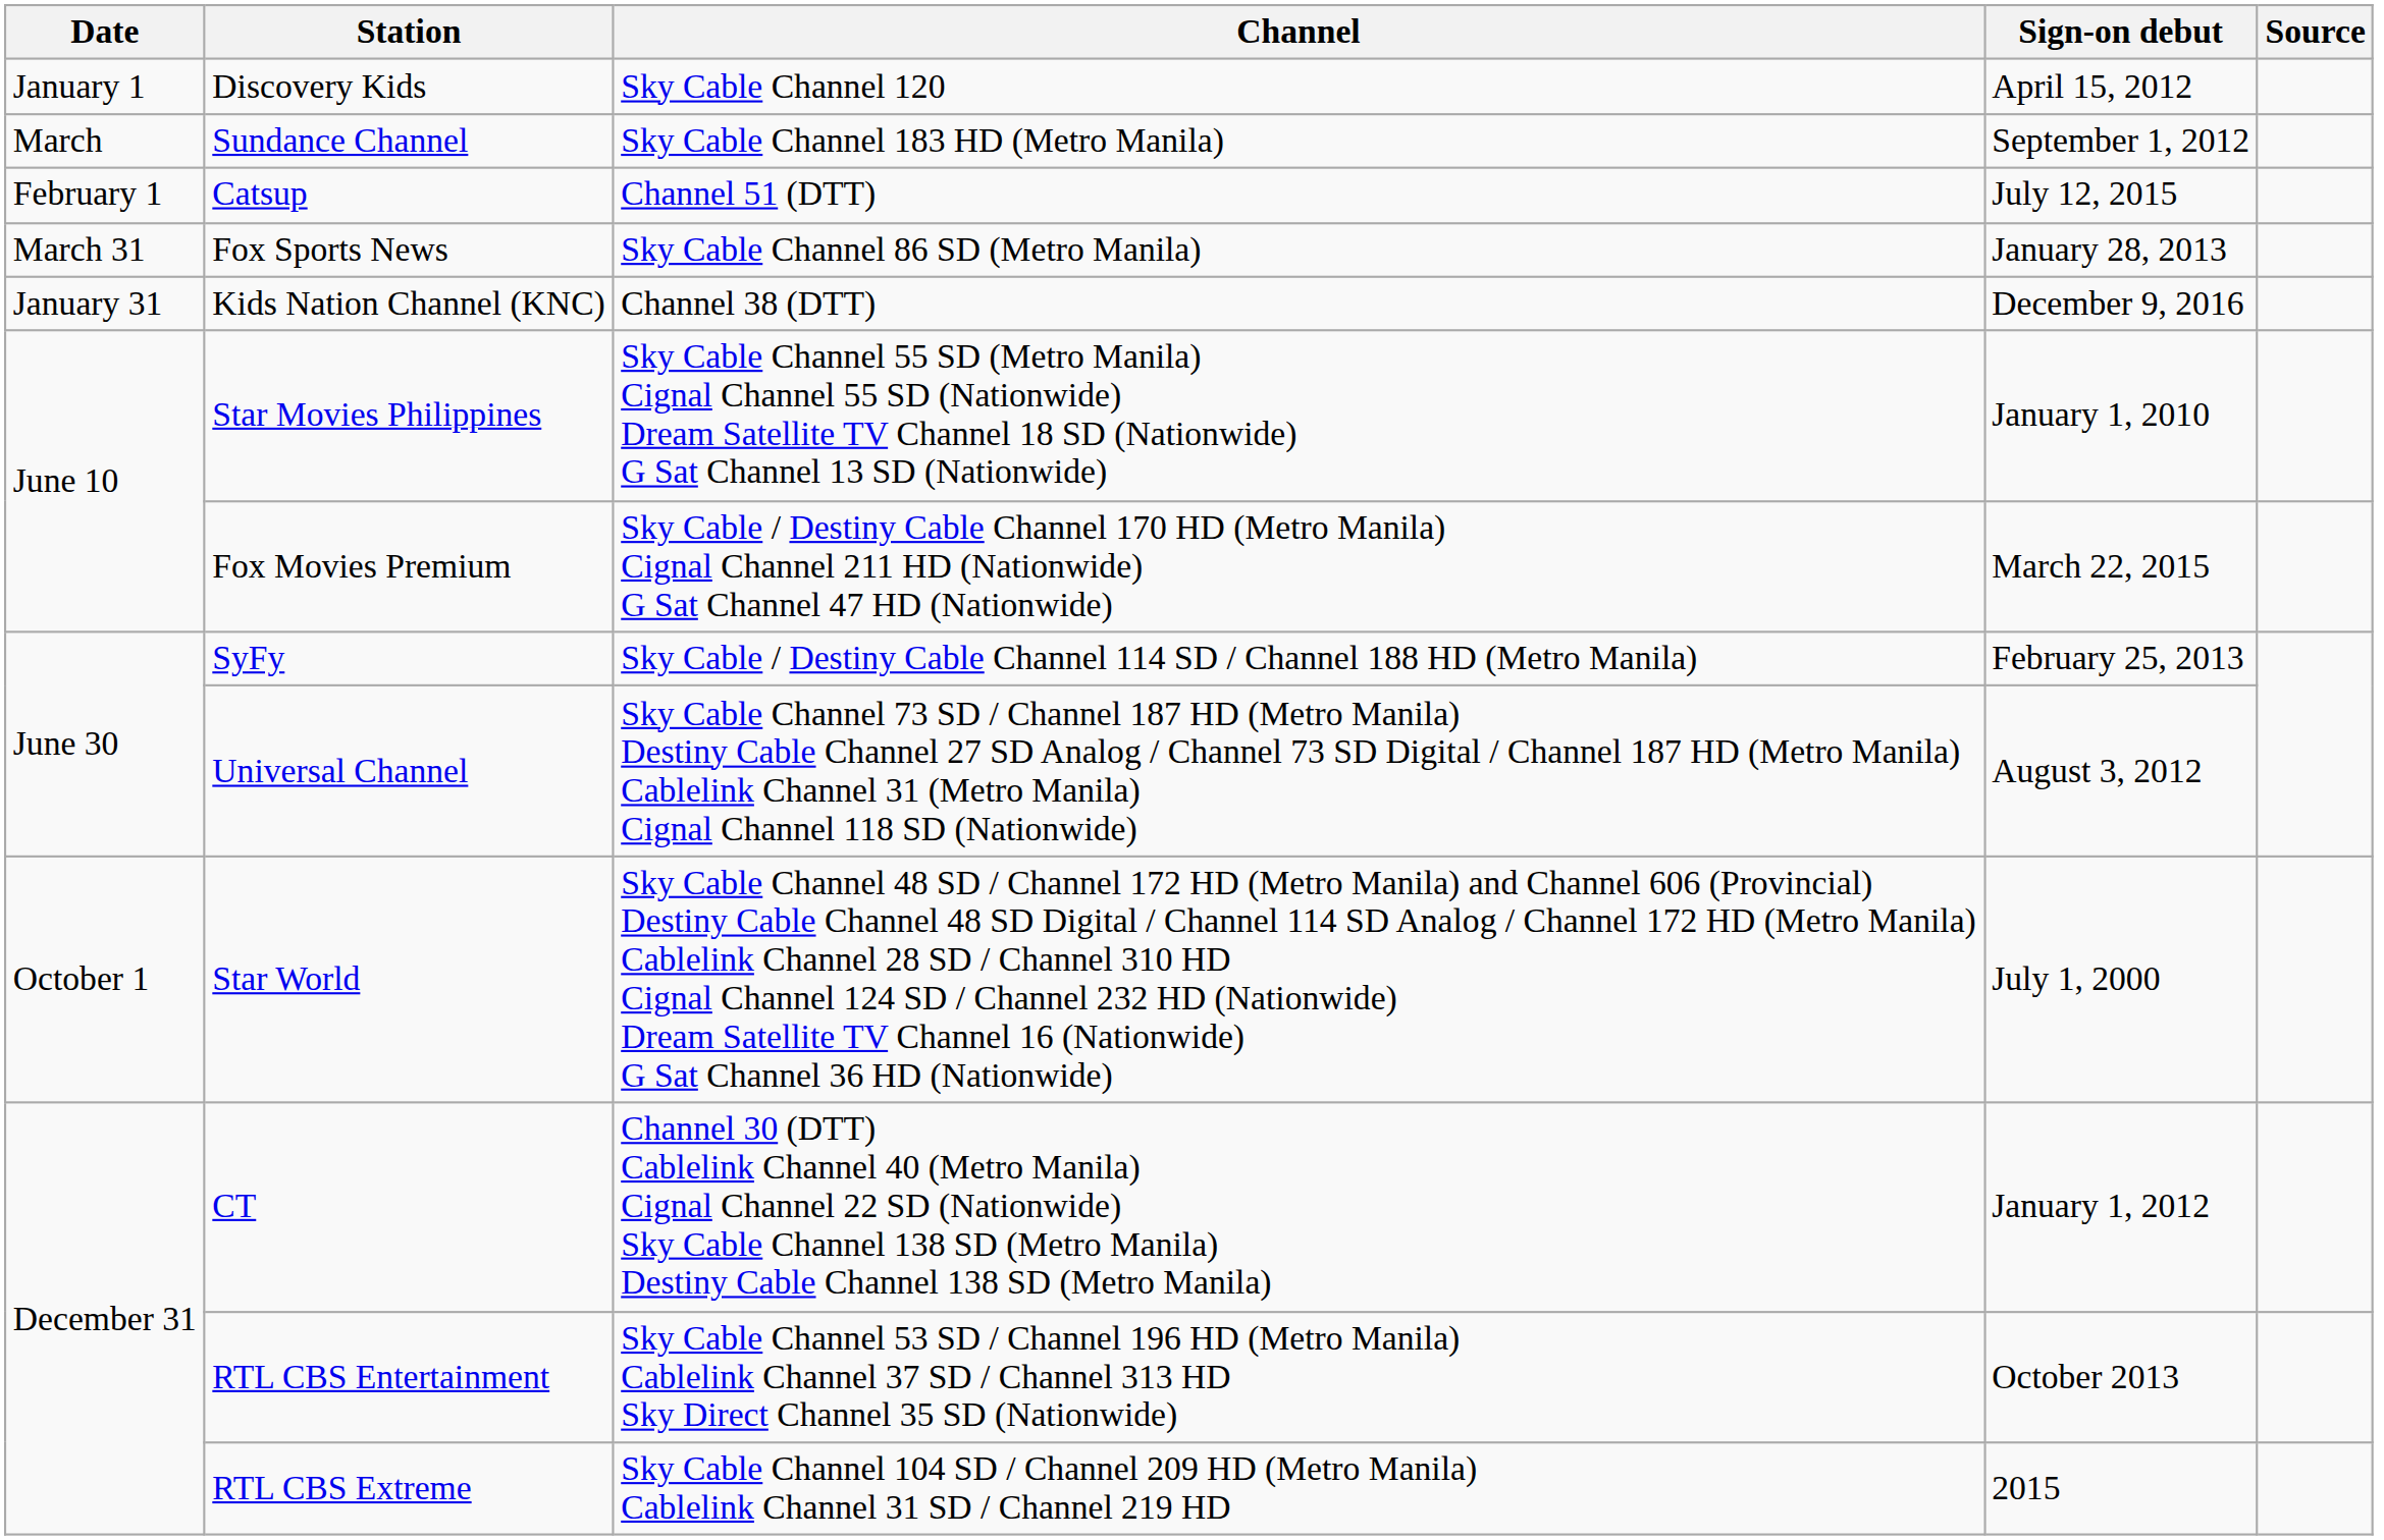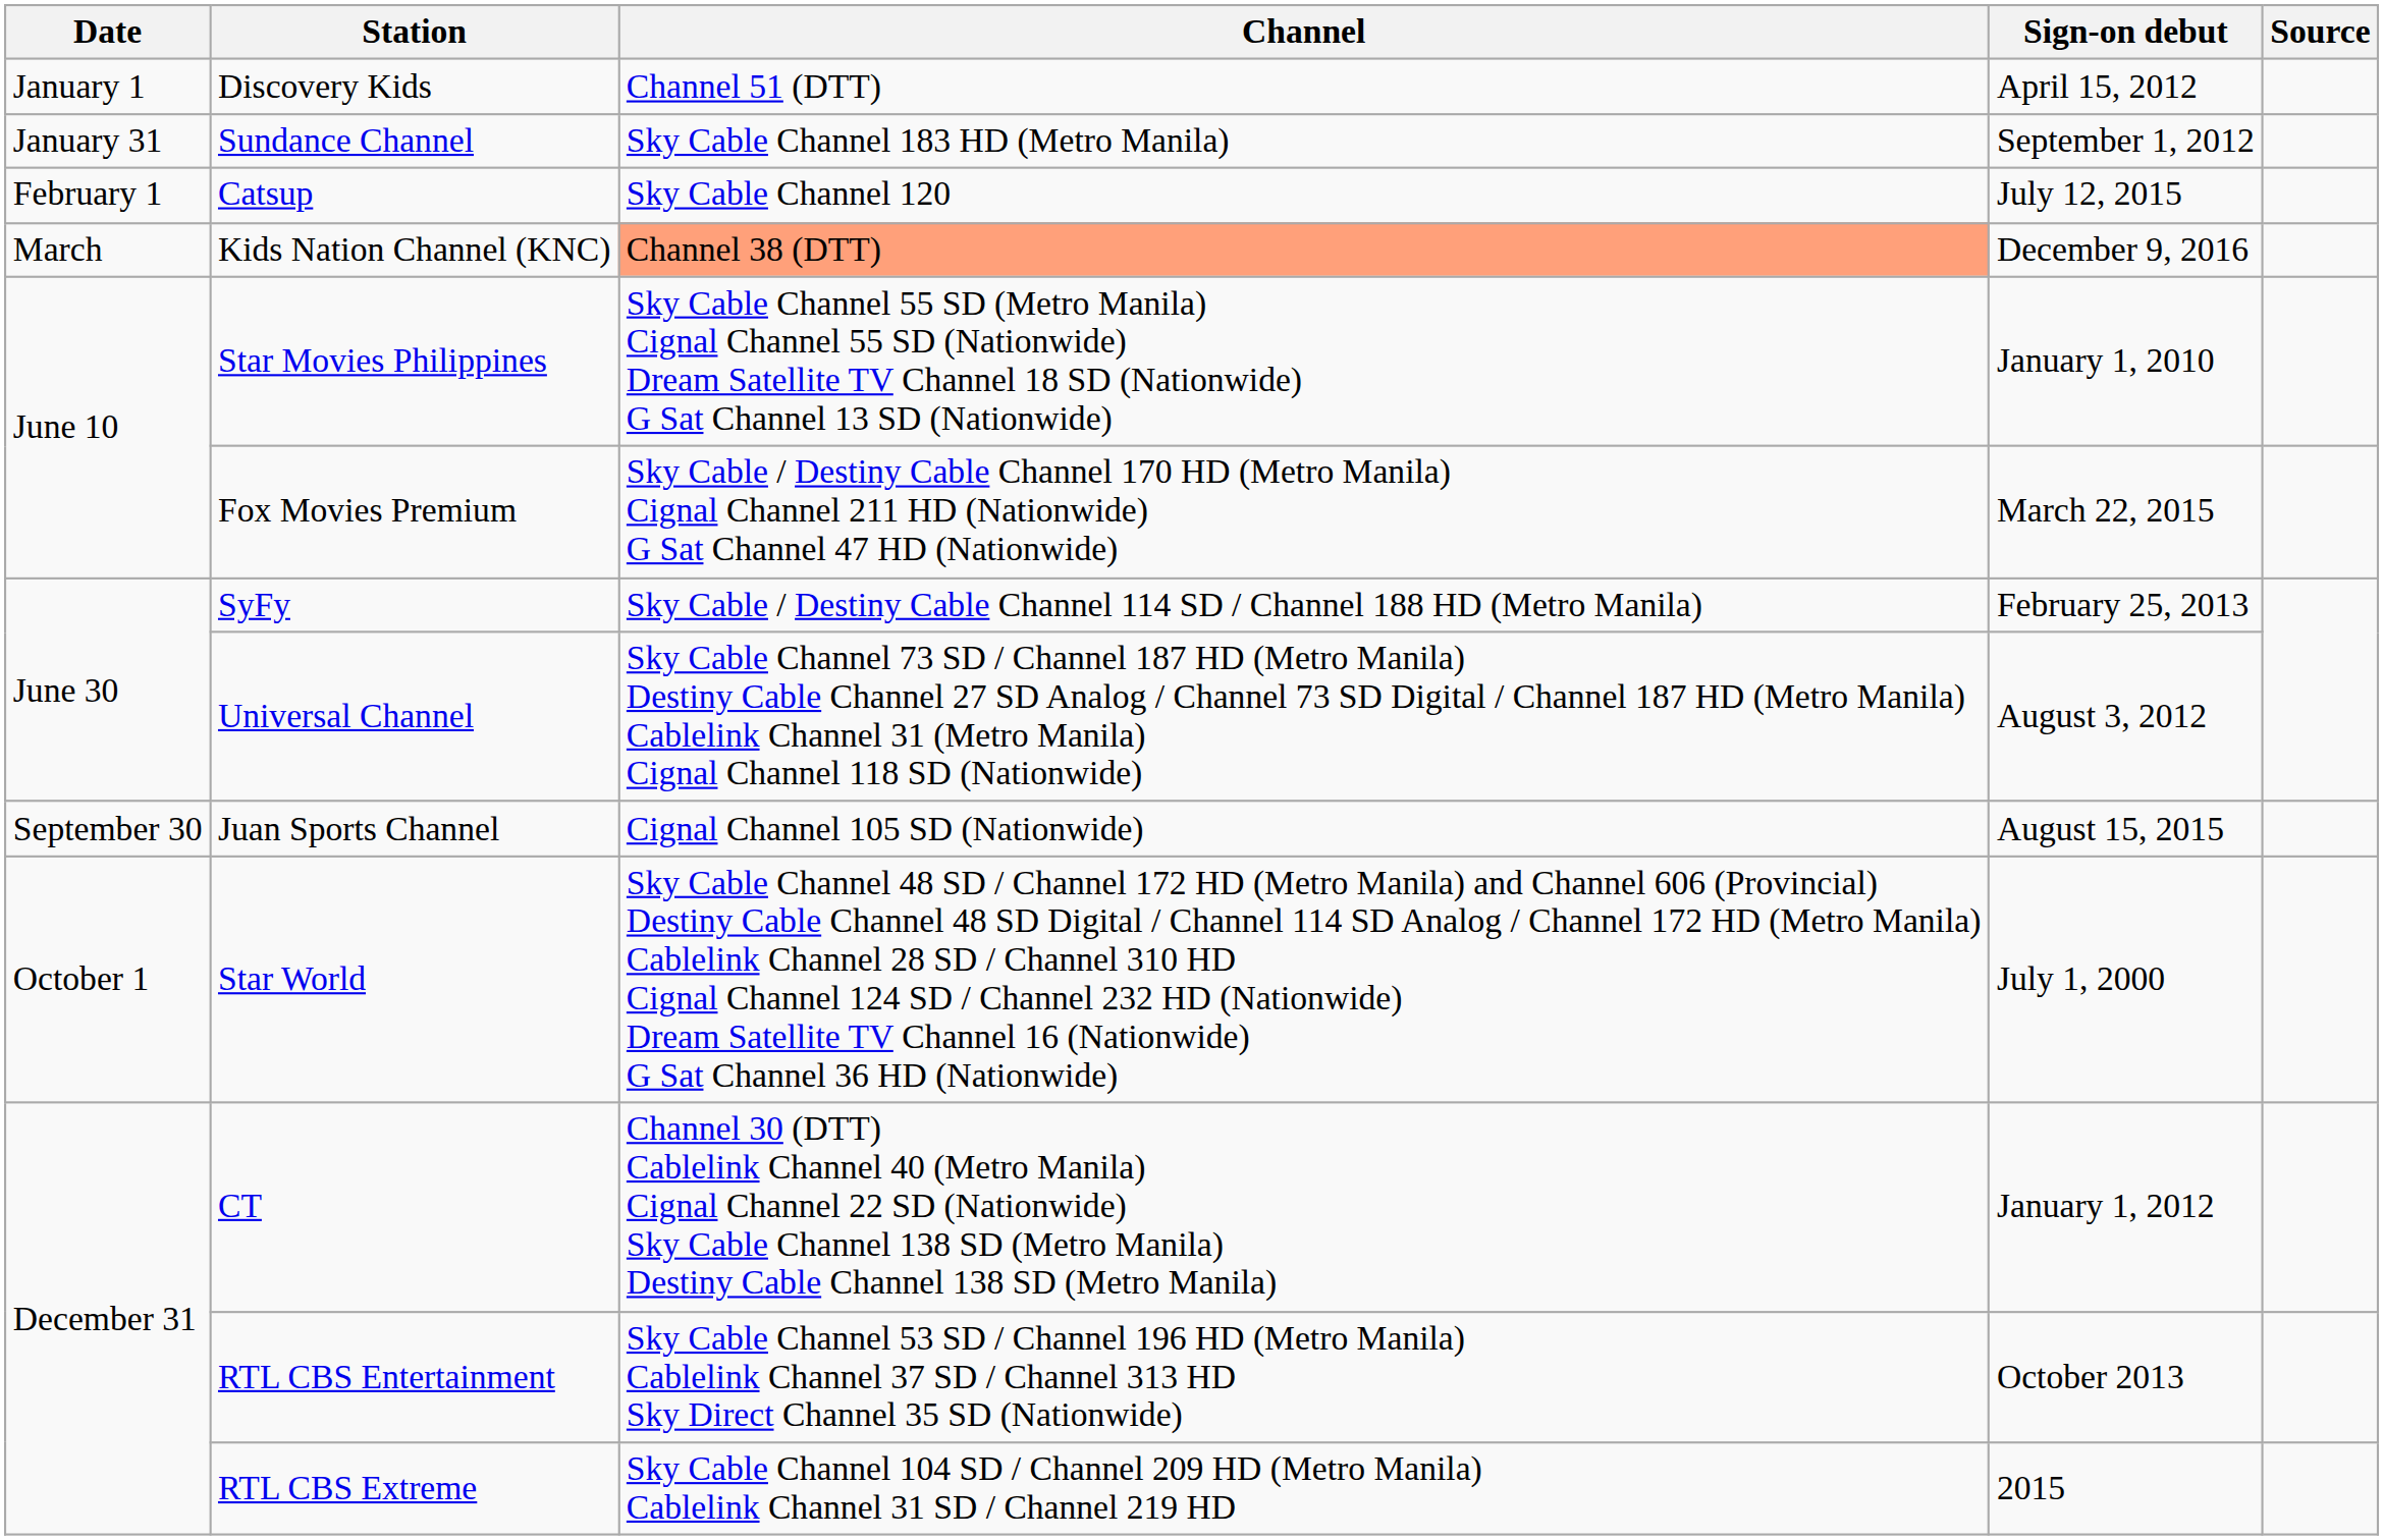 <table class="wikitable">
 <tr>
 <th>Date</th>
 <th>Station</th>
 <th>Channel</th>
 <th>Sign-on debut</th>
 <th>Source</th>
 </tr>
 <tr>
 <td>January 1</td>
 <td>Discovery Kids</td>
-<td><a href='#'>Sky Cable</a> Channel 120</td>
+<td><a href='#'>Channel 51</a> (DTT)</td>
 <td>April 15, 2012</td>
 <td></td>
 </tr>
 <tr>
-<td>March</td>
+<td>January 31</td>
 <td><a href='#'>Sundance Channel</a></td>
 <td><a href='#'>Sky Cable</a> Channel 183 HD (Metro Manila)</td>
 <td>September 1, 2012</td>
 <td></td>
 </tr>
 <tr>
 <td>February 1</td>
 <td><a href='#'>Catsup</a></td>
-<td><a href='#'>Channel 51</a> (DTT)</td>
+<td><a href='#'>Sky Cable</a> Channel 120</td>
 <td>July 12, 2015</td>
 <td></td>
 </tr>
 <tr>
-<td>March 31</td>
-<td>Fox Sports News</td>
-<td><a href='#'>Sky Cable</a> Channel 86 SD (Metro Manila)</td>
-<td>January 28, 2013</td>
-<td></td>
-</tr>
-<tr>
-<td>January 31</td>
+<td>March</td>
 <td>Kids Nation Channel (KNC)</td>
-<td>Channel 38 (DTT)</td>
+<td style="background: lightsalmon;">Channel 38 (DTT)</td>
 <td>December 9, 2016</td>
 <td></td>
 </tr>
 <tr>
 <td rowspan=2>June 10</td>
 <td><a href='#'>Star Movies Philippines</a></td>
 <td><a href='#'>Sky Cable</a> Channel 55 SD (Metro Manila)<br><a href='#'>Cignal</a> Channel 55 SD (Nationwide) <br><a href='#'>Dream Satellite TV</a> Channel 18 SD (Nationwide) <br><a href='#'>G Sat</a> Channel 13 SD (Nationwide)</td>
 <td>January 1, 2010</td>
 <td></td>
 </tr>
 <tr>
 <td>Fox Movies Premium</td>
 <td><a href='#'>Sky Cable</a> / <a href='#'>Destiny Cable</a> Channel 170 HD (Metro Manila)<br><a href='#'>Cignal</a> Channel 211 HD (Nationwide)<br><a href='#'>G Sat</a> Channel 47 HD (Nationwide)</td>
 <td>March 22, 2015</td>
 <td></td>
 </tr>
 <tr>
 <td rowspan=2>June 30</td>
 <td><a href='#'>SyFy</a></td>
 <td><a href='#'>Sky Cable</a> / <a href='#'>Destiny Cable</a> Channel 114 SD / Channel 188 HD (Metro Manila)<br></td>
 <td>February 25, 2013</td>
 <td rowspan=2></td>
 </tr>
 <tr>
 <td><a href='#'>Universal Channel</a></td>
 <td><a href='#'>Sky Cable</a> Channel 73 SD / Channel 187 HD (Metro Manila)<br><a href='#'>Destiny Cable</a> Channel 27 SD Analog / Channel 73 SD Digital / Channel 187 HD (Metro Manila)<br><a href='#'>Cablelink</a> Channel 31 (Metro Manila)<br><a href='#'>Cignal</a> Channel 118 SD (Nationwide)</td>
 <td>August 3, 2012</td>
 </tr>
 <tr>
+<td>September 30</td>
+<td>Juan Sports Channel</td>
+<td><a href='#'>Cignal</a> Channel 105 SD (Nationwide)</td>
+<td>August 15, 2015</td>
+<td></td>
+</tr>
+<tr>
 <td>October 1</td>
 <td><a href='#'>Star World</a></td>
 <td><a href='#'>Sky Cable</a> Channel 48 SD / Channel 172 HD (Metro Manila) and Channel 606 (Provincial)<br><a href='#'>Destiny Cable</a> Channel 48 SD Digital / Channel 114 SD Analog / Channel 172 HD (Metro Manila) <br><a href='#'>Cablelink</a> Channel 28 SD / Channel 310 HD<br><a href='#'>Cignal</a> Channel 124 SD / Channel 232 HD (Nationwide)<br><a href='#'>Dream Satellite TV</a> Channel 16 (Nationwide)<br><a href='#'>G Sat</a> Channel 36 HD (Nationwide)</td>
 <td>July 1, 2000</td>
 <td></td>
 </tr>
 <tr>
 <td rowspan=3>December 31</td>
 <td><a href='#'>CT</a></td>
 <td><a href='#'>Channel 30</a> (DTT)<br><a href='#'>Cablelink</a> Channel 40 (Metro Manila)<br><a href='#'>Cignal</a> Channel 22 SD (Nationwide)<br><a href='#'>Sky Cable</a> Channel 138 SD (Metro Manila)<br><a href='#'>Destiny Cable</a> Channel 138 SD (Metro Manila)</td>
 <td>January 1, 2012</td>
 <td></td>
 </tr>
 <tr>
 <td><a href='#'>RTL CBS Entertainment</a></td>
 <td><a href='#'>Sky Cable</a> Channel 53 SD / Channel 196 HD (Metro Manila)<br><a href='#'>Cablelink</a> Channel 37 SD / Channel 313 HD<br><a href='#'>Sky Direct</a> Channel 35 SD (Nationwide)</td>
 <td>October 2013</td>
 <td></td>
 </tr>
 <tr>
 <td><a href='#'>RTL CBS Extreme</a></td>
 <td><a href='#'>Sky Cable</a> Channel 104 SD / Channel 209 HD (Metro Manila)<br><a href='#'>Cablelink</a> Channel 31 SD / Channel 219 HD</td>
 <td>2015</td>
 <td></td>
 </tr>
 </table>
